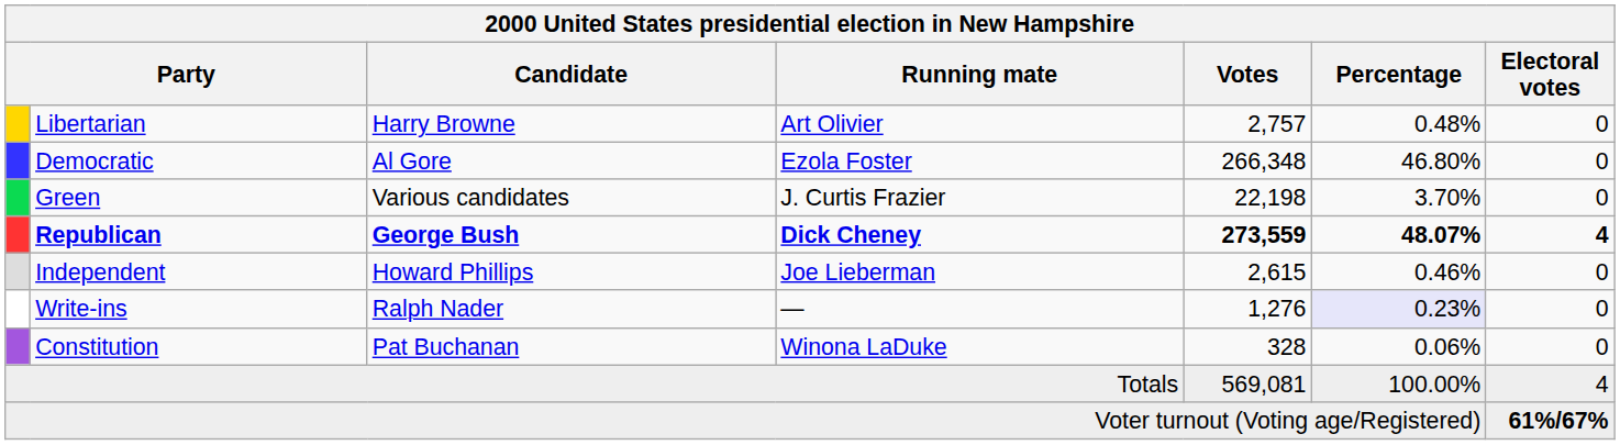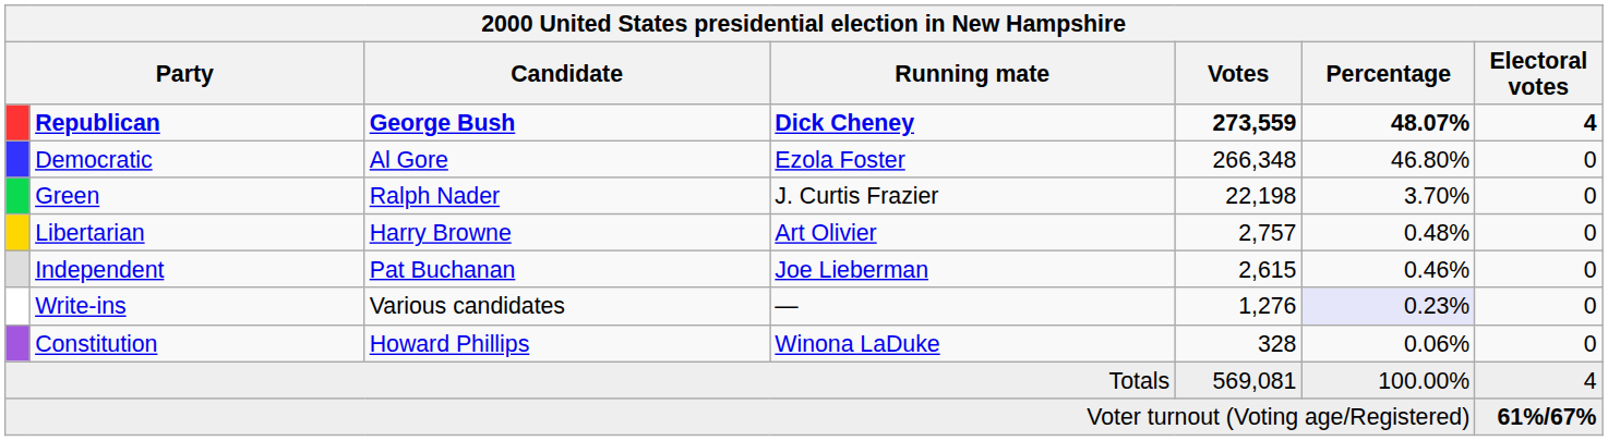 <table class="wikitable" style="font-size: 95%;">
 <tr>
 <th colspan="7">2000 United States presidential election in New Hampshire</th>
 </tr>
 <tr>
 <th colspan="2" style="width: 15em">Party</th>
 <th style="width: 17em">Candidate</th>
 <th style="width: 17em">Running mate</th>
 <th style="width: 5em">Votes</th>
 <th style="width: 7em">Percentage</th>
 <th style="width: 5em">Electoral votes</th>
 </tr>
 <tr>
-<th style="background:gold; width:3px;"></th>
-<td style="width: 130px"><a href='#'>Libertarian</a></td>
-<td><a href='#'>Harry Browne</a></td>
-<td><a href='#'>Art Olivier</a></td>
-<td style="text-align:right;">2,757</td>
-<td style="text-align:right;">0.48%</td>
-<td style="text-align:right;">0</td>
+<th style="background:#f33; width:3px;"></th>
+<td style="width: 130px"><strong><a href='#'>Republican</a></strong></td>
+<td><strong><a href='#'>George Bush</a> </strong></td>
+<td><strong><a href='#'>Dick Cheney</a></strong></td>
+<td style="text-align:right;"><strong>273,559</strong></td>
+<td style="text-align:right;"><strong>48.07%</strong></td>
+<td style="text-align:right;"><strong>4</strong></td>
 </tr>
 <tr>
 <th style="background:#33f; width:3px;"></th>
 <td style="width: 130px"><a href='#'>Democratic</a></td>
 <td><a href='#'>Al Gore</a></td>
 <td><a href='#'>Ezola Foster</a></td>
 <td style="text-align:right;">266,348</td>
 <td style="text-align:right;">46.80%</td>
 <td style="text-align:right;">0</td>
 </tr>
 <tr>
 <th style="background:#0bda51; width:3px;"></th>
 <td style="width: 130px"><a href='#'>Green</a></td>
-<td>Various candidates</td>
+<td><a href='#'>Ralph Nader</a></td>
 <td>J. Curtis Frazier</td>
 <td style="text-align:right;">22,198</td>
 <td style="text-align:right;">3.70%</td>
 <td style="text-align:right;">0</td>
 </tr>
 <tr>
-<th style="background:#f33; width:3px;"></th>
-<td style="width: 130px"><strong><a href='#'>Republican</a></strong></td>
-<td><strong><a href='#'>George Bush</a> </strong></td>
-<td><strong><a href='#'>Dick Cheney</a></strong></td>
-<td style="text-align:right;"><strong>273,559</strong></td>
-<td style="text-align:right;"><strong>48.07%</strong></td>
-<td style="text-align:right;"><strong>4</strong></td>
+<th style="background:gold; width:3px;"></th>
+<td style="width: 130px"><a href='#'>Libertarian</a></td>
+<td><a href='#'>Harry Browne</a></td>
+<td><a href='#'>Art Olivier</a></td>
+<td style="text-align:right;">2,757</td>
+<td style="text-align:right;">0.48%</td>
+<td style="text-align:right;">0</td>
 </tr>
 <tr>
 <th style="background:#dddddd; width:3px;"></th>
 <td style="width: 130px"><a href='#'>Independent</a></td>
-<td><a href='#'>Howard Phillips</a></td>
+<td><a href='#'>Pat Buchanan</a></td>
 <td><a href='#'>Joe Lieberman</a></td>
 <td style="text-align:right;">2,615</td>
 <td style="text-align:right;">0.46%</td>
 <td style="text-align:right;">0</td>
 </tr>
 <tr>
 <th style="background:#ffffff; width:3px;"></th>
 <td style="width: 130px"><a href='#'>Write-ins</a></td>
-<td><a href='#'>Ralph Nader</a></td>
+<td>Various candidates</td>
 <td>—</td>
 <td style="text-align:right;">1,276</td>
 <td style="background: lavender; text-align:right;">0.23%</td>
 <td style="text-align:right;">0</td>
 </tr>
 <tr>
 <th style="background:#A356DE; width:3px;"></th>
 <td style="width: 130px"><a href='#'>Constitution</a></td>
-<td><a href='#'>Pat Buchanan</a></td>
+<td><a href='#'>Howard Phillips</a></td>
 <td><a href='#'>Winona LaDuke</a></td>
 <td style="text-align:right;">328</td>
 <td style="text-align:right;">0.06%</td>
 <td style="text-align:right;">0</td>
 </tr>
 <tr style="background:#eee; text-align:right;">
 <td colspan="4">Totals</td>
 <td>569,081</td>
 <td>100.00%</td>
 <td>4</td>
 </tr>
 <tr style="background:#eee; text-align:right;">
 <td colspan="6">Voter turnout (Voting age/Registered)</td>
 <td><strong>61%/67%</strong></td>
 </tr>
 </table>
